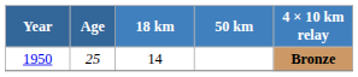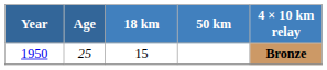 <table class="wikitable" style="font-size:95%; text-align:center; border:grey solid 1px; border-collapse:collapse; background:#ffffff;">
 <tr>
 <th style="background-color:#369; color:white; width:60px;"> Year </th>
 <th style="background-color:#369; color:white; width:40px;"> Age </th>
 <th style="background-color:#4180be; color:white; width:75px;"> 18 km </th>
 <th style="background-color:#4180be; color:white; width:75px;"> 50 km </th>
 <th style="background-color:#4180be; color:white; width:75px;"> 4 × 10 km <br> relay </th>
 </tr>
 <tr>
 <td><a href='#'>1950</a></td>
 <td><em>25</em></td>
-<td>14</td>
+<td>15</td>
 <td></td>
 <td bgcolor="cc9966"><strong>Bronze</strong></td>
 </tr>
 <tr>
 </tr>
 </table>
